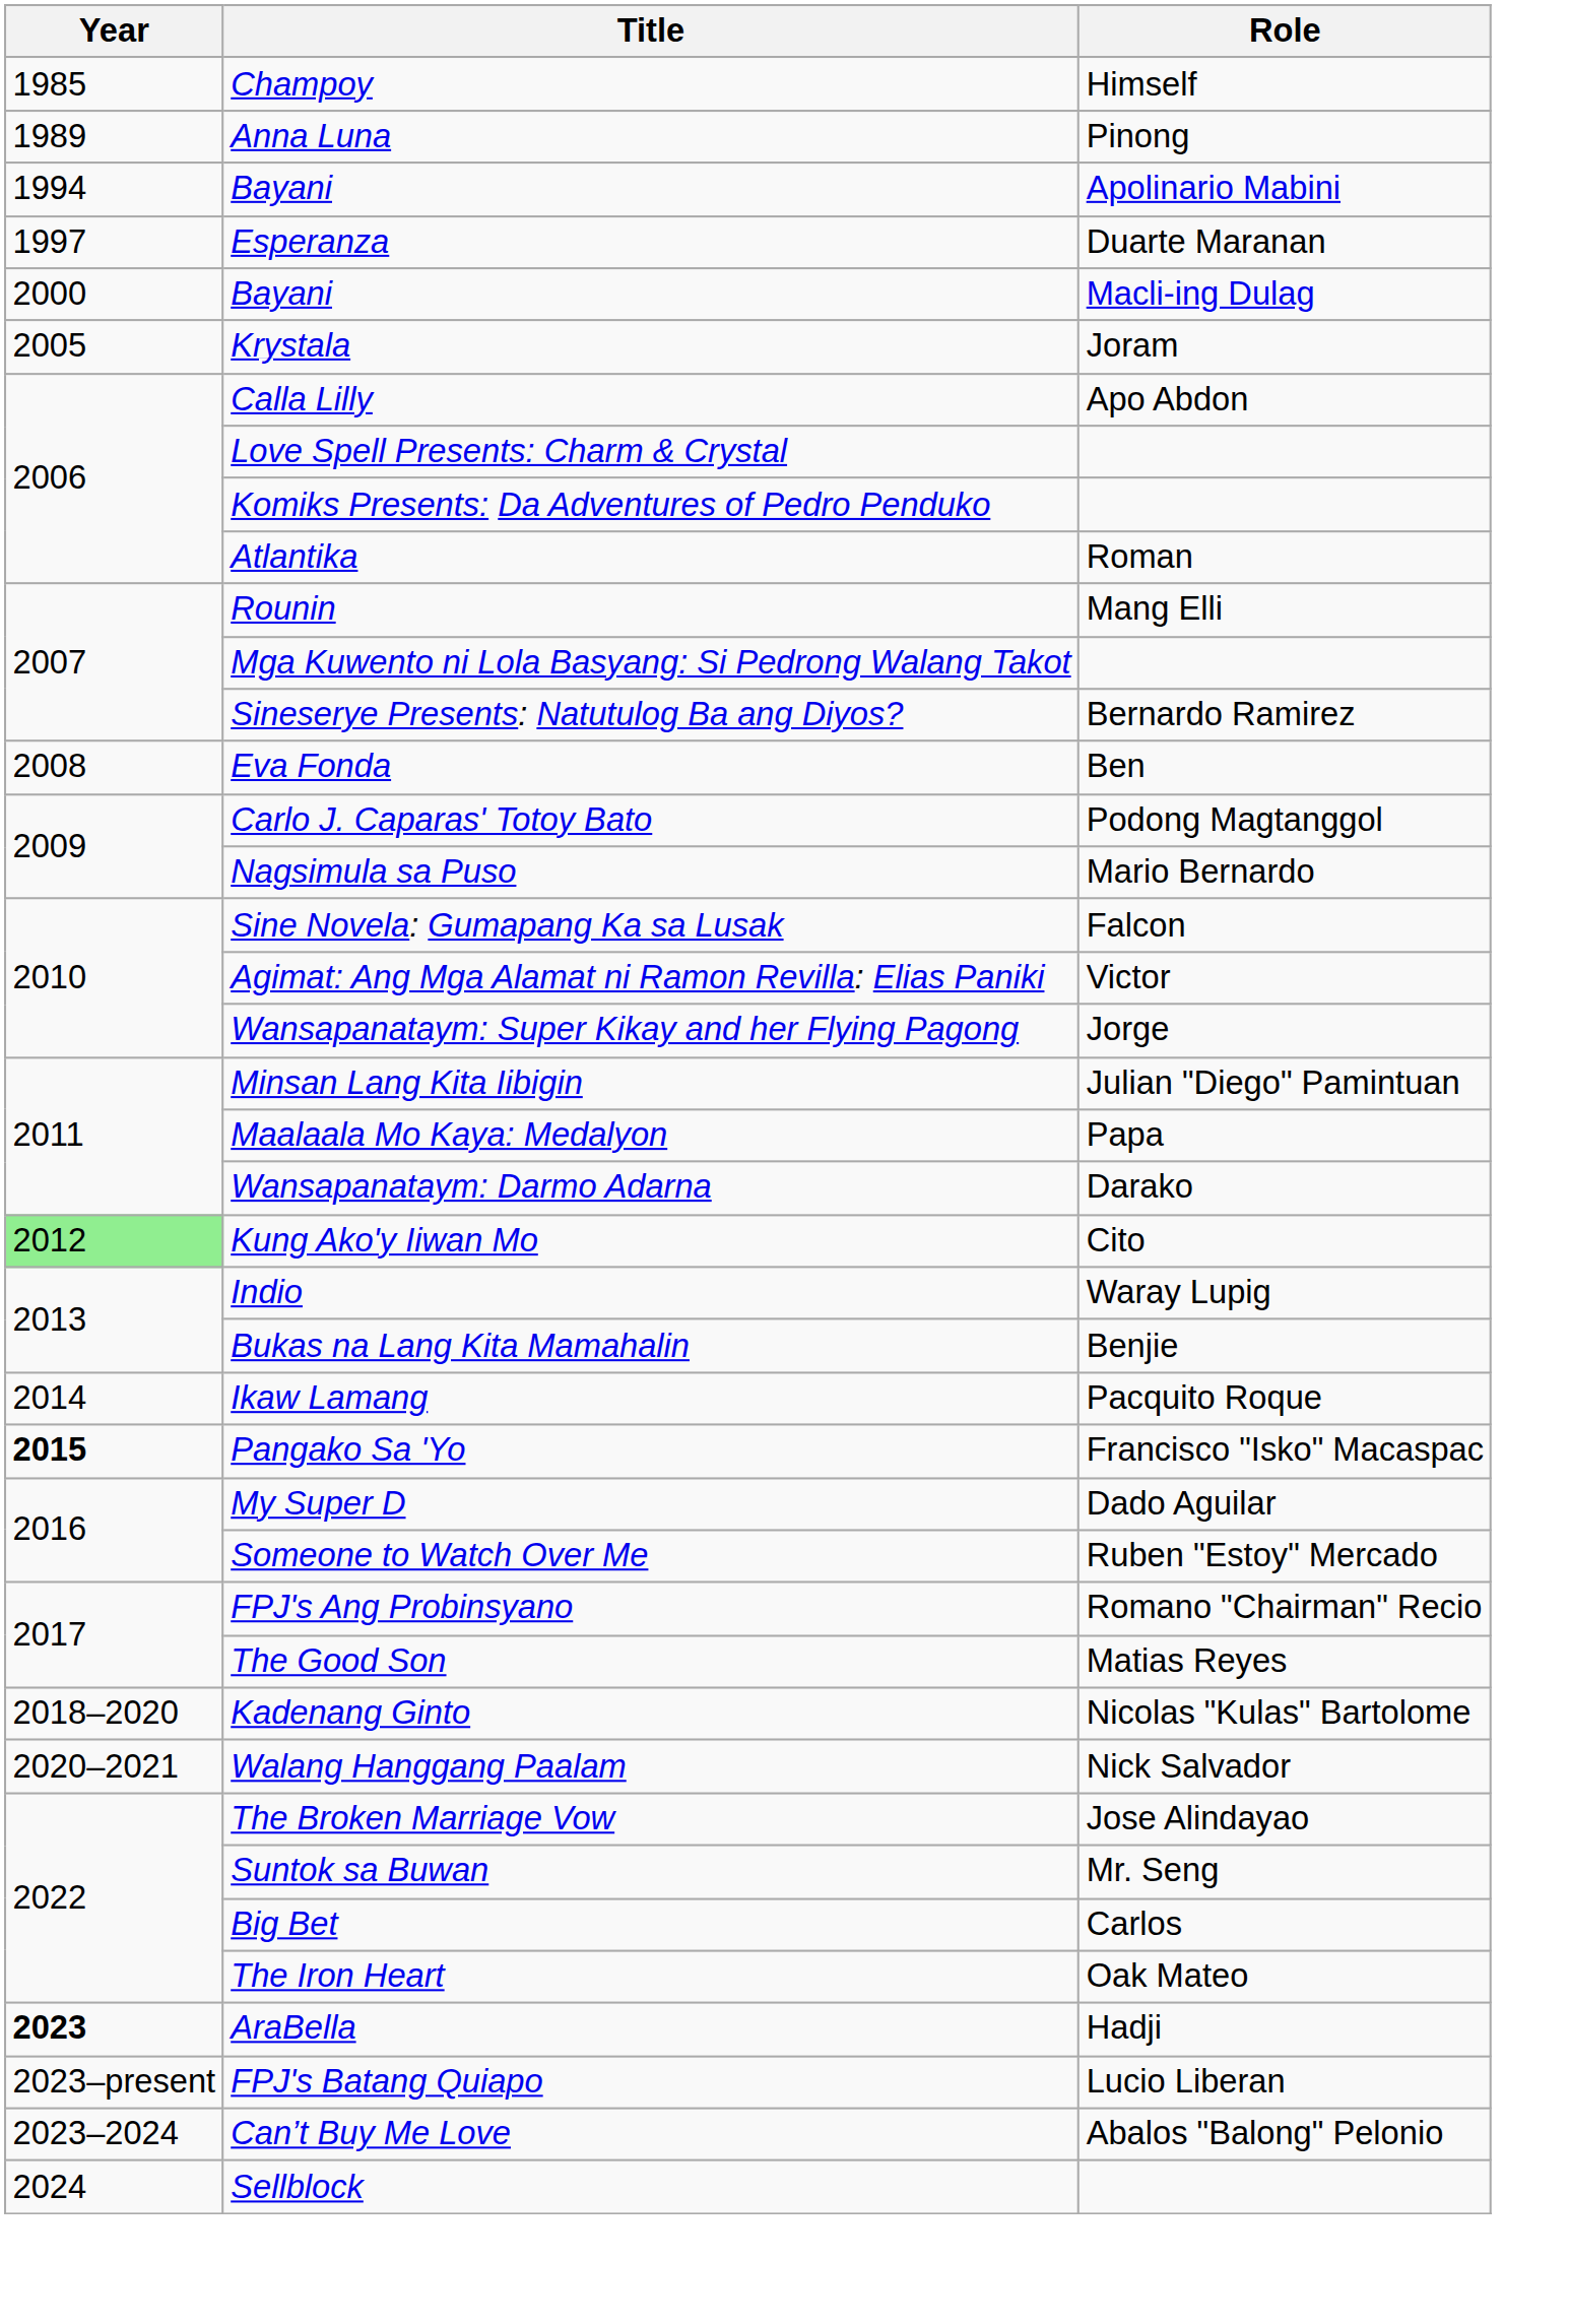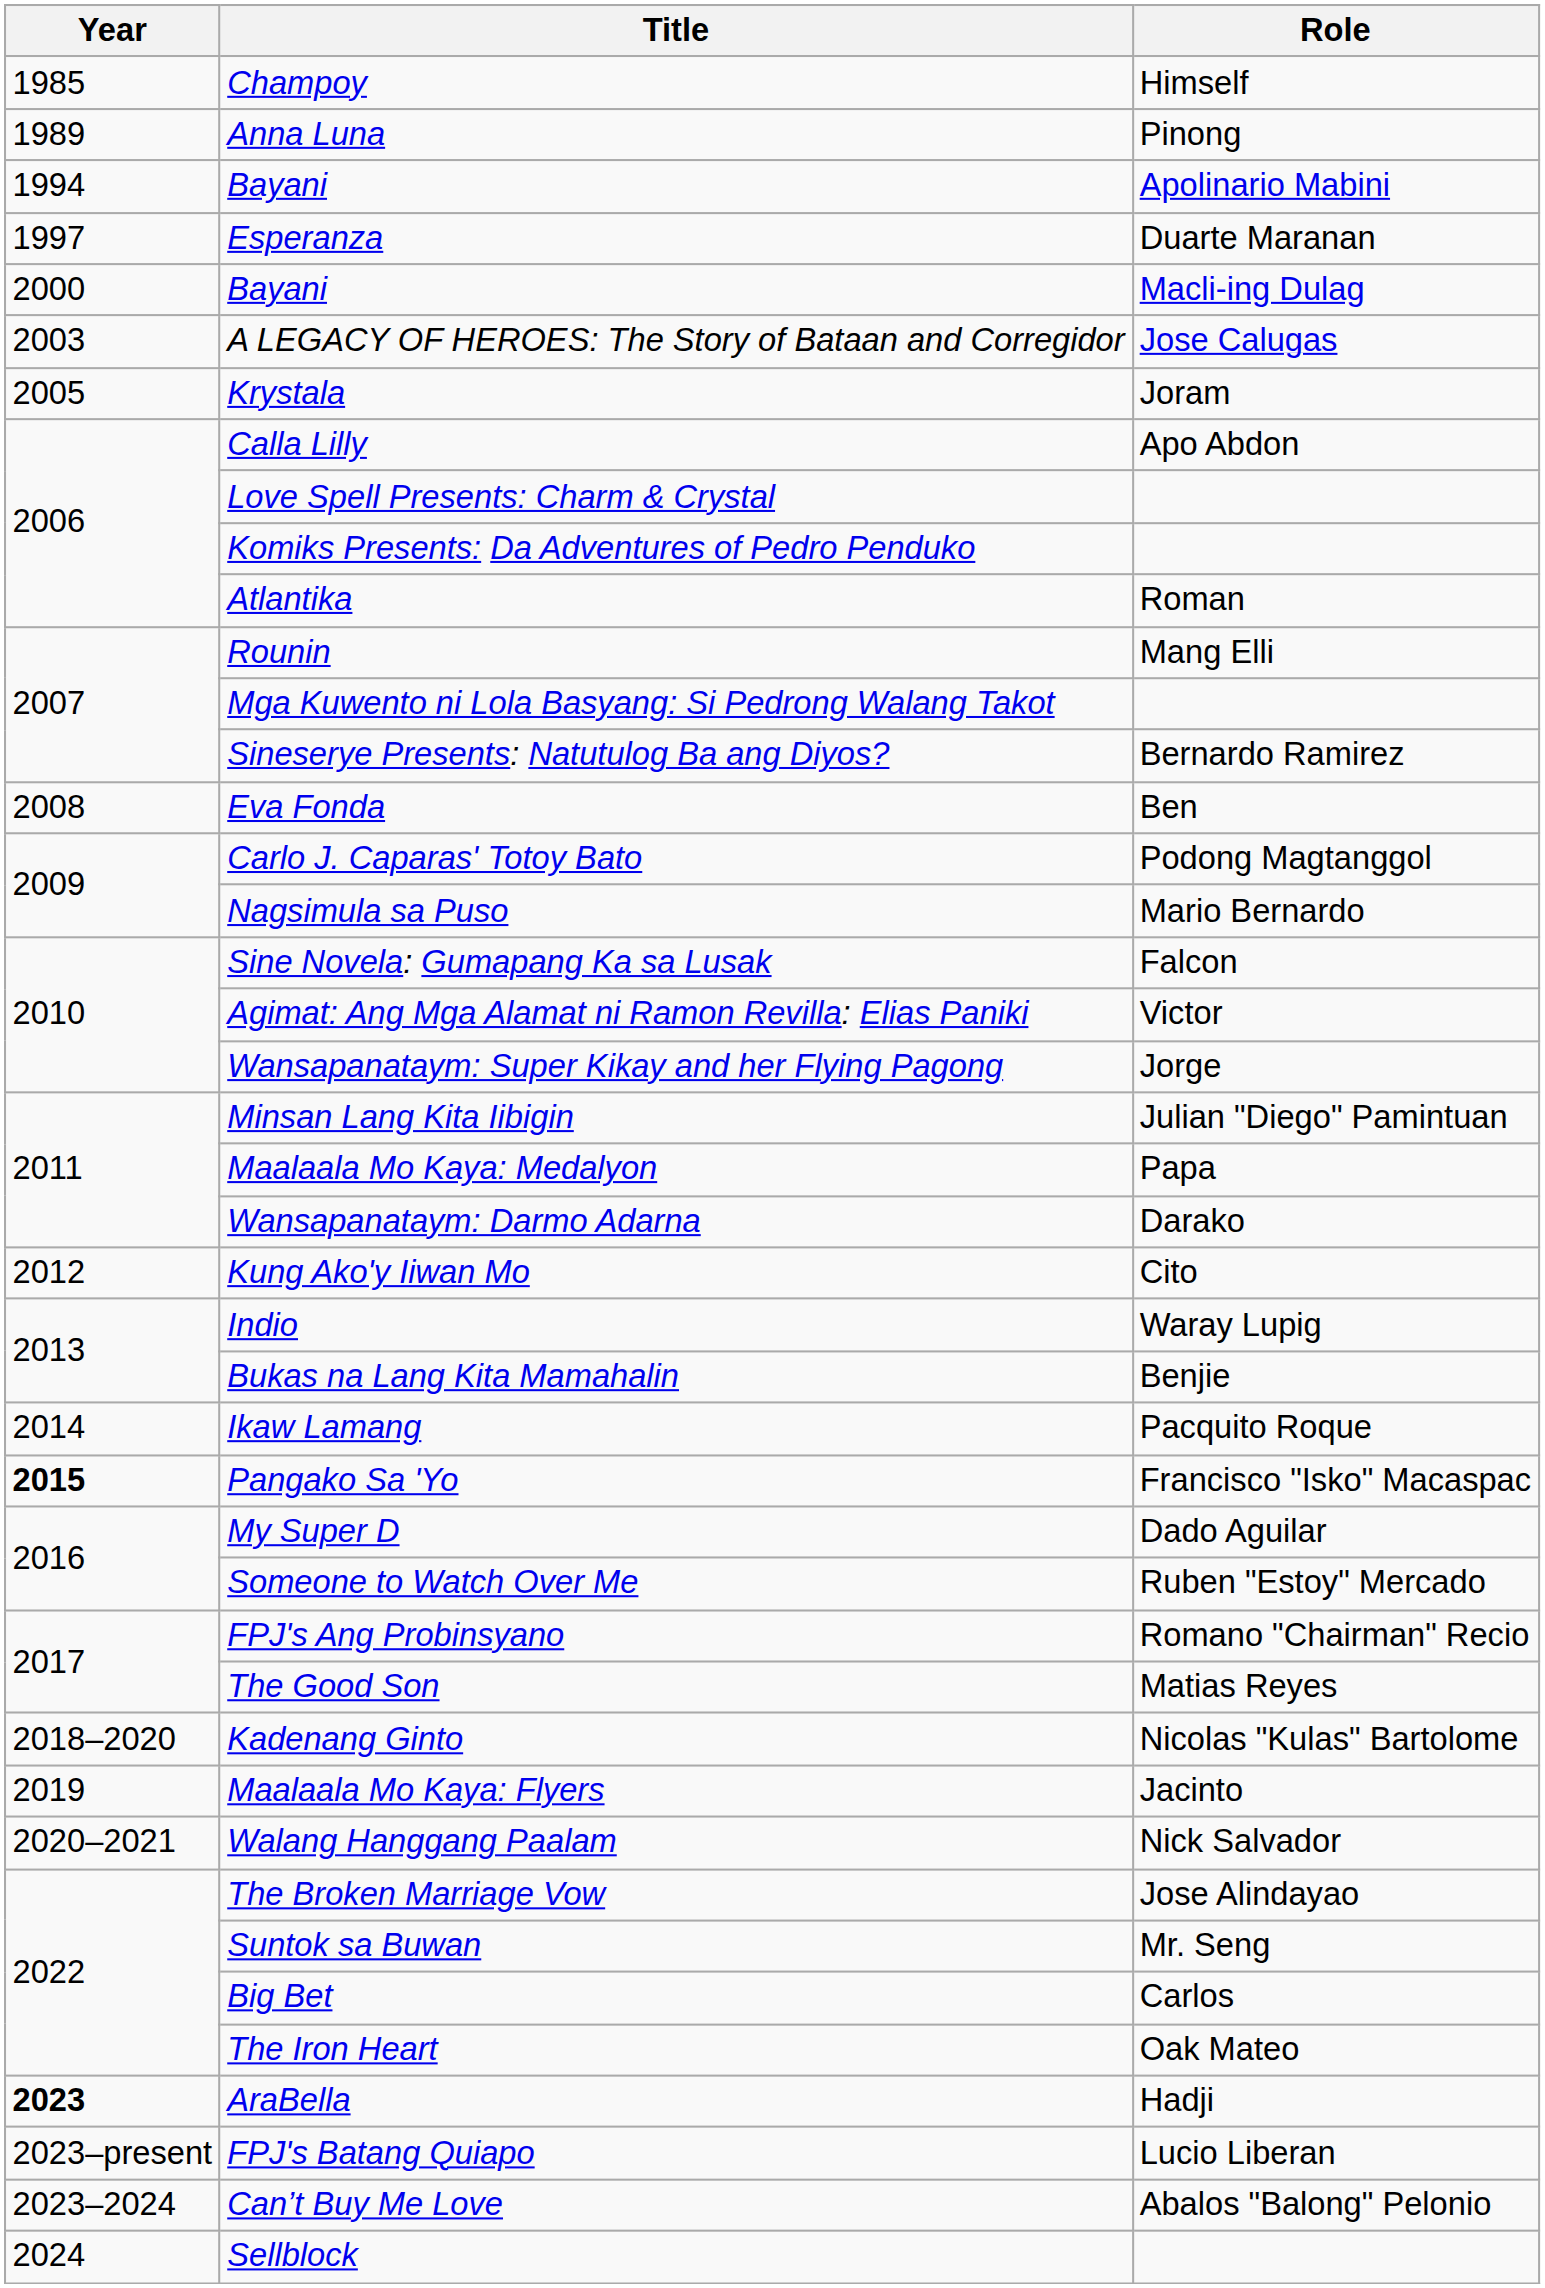 <table class="wikitable">
 <tr>
 <th>Year</th>
 <th>Title</th>
 <th>Role</th>
 </tr>
 <tr>
 <td>1985</td>
 <td><em><a href='#'>Champoy</a></em></td>
 <td>Himself</td>
 </tr>
 <tr>
 <td>1989</td>
 <td><em><a href='#'>Anna Luna</a></em></td>
 <td>Pinong</td>
 </tr>
 <tr>
 <td>1994</td>
 <td><em><a href='#'>Bayani</a></em></td>
 <td><a href='#'>Apolinario Mabini</a></td>
 </tr>
 <tr>
 <td>1997</td>
 <td><em><a href='#'>Esperanza</a></em></td>
 <td>Duarte Maranan</td>
 </tr>
 <tr>
 <td>2000</td>
 <td><em><a href='#'>Bayani</a></em></td>
 <td><a href='#'>Macli-ing Dulag</a></td>
+</tr>
+<tr>
+<td>2003</td>
+<td><em>A LEGACY OF HEROES: The Story of Bataan and Corregidor</em></td>
+<td><a href='#'>Jose Calugas</a></td>
 </tr>
 <tr>
 <td>2005</td>
 <td><em><a href='#'>Krystala</a></em></td>
 <td>Joram</td>
 </tr>
 <tr>
 <td rowspan="4">2006</td>
 <td><em><a href='#'>Calla Lilly</a></em></td>
 <td>Apo Abdon</td>
 </tr>
 <tr>
 <td><em><a href='#'>Love Spell Presents: Charm & Crystal</a></em></td>
 <td></td>
 </tr>
 <tr>
 <td><em><a href='#'>Komiks Presents:</a> <a href='#'>Da Adventures of Pedro Penduko</a></em></td>
 <td></td>
 </tr>
 <tr>
 <td><em><a href='#'>Atlantika</a></em></td>
 <td>Roman</td>
 </tr>
 <tr>
 <td rowspan="3">2007</td>
 <td><em><a href='#'>Rounin</a></em></td>
 <td>Mang Elli</td>
 </tr>
 <tr>
 <td><em><a href='#'>Mga Kuwento ni Lola Basyang: Si Pedrong Walang Takot</a></em></td>
 <td></td>
 </tr>
 <tr>
 <td><em><a href='#'>Sineserye Presents</a>: <a href='#'>Natutulog Ba ang Diyos?</a></em></td>
 <td>Bernardo Ramirez</td>
 </tr>
 <tr>
 <td>2008</td>
 <td><em><a href='#'>Eva Fonda</a></em></td>
 <td>Ben</td>
 </tr>
 <tr>
 <td rowspan="2">2009</td>
 <td><em><a href='#'>Carlo J. Caparas' Totoy Bato</a></em></td>
 <td>Podong Magtanggol</td>
 </tr>
 <tr>
 <td><em><a href='#'>Nagsimula sa Puso</a></em></td>
 <td>Mario Bernardo</td>
 </tr>
 <tr>
 <td rowspan="3">2010</td>
 <td><em><a href='#'>Sine Novela</a>: <a href='#'>Gumapang Ka sa Lusak</a></em></td>
 <td>Falcon</td>
 </tr>
 <tr>
 <td><em><a href='#'>Agimat: Ang Mga Alamat ni Ramon Revilla</a>: <a href='#'>Elias Paniki</a></em></td>
 <td>Victor</td>
 </tr>
 <tr>
 <td><em><a href='#'>Wansapanataym: Super Kikay and her Flying Pagong</a></em></td>
 <td>Jorge</td>
 </tr>
 <tr>
 <td rowspan="3">2011</td>
 <td><em><a href='#'>Minsan Lang Kita Iibigin</a></em></td>
 <td>Julian "Diego" Pamintuan</td>
 </tr>
 <tr>
 <td><em><a href='#'>Maalaala Mo Kaya: Medalyon</a></em></td>
 <td>Papa</td>
 </tr>
 <tr>
 <td><em><a href='#'>Wansapanataym: Darmo Adarna</a></em></td>
 <td>Darako</td>
 </tr>
 <tr>
-<td style="background: lightgreen;">2012</td>
+<td>2012</td>
 <td><em><a href='#'>Kung Ako'y Iiwan Mo</a></em></td>
 <td>Cito</td>
 </tr>
 <tr>
 <td rowspan="2">2013</td>
 <td><em><a href='#'>Indio</a></em></td>
 <td>Waray Lupig</td>
 </tr>
 <tr>
 <td><em><a href='#'>Bukas na Lang Kita Mamahalin</a></em></td>
 <td>Benjie</td>
 </tr>
 <tr>
 <td>2014</td>
 <td><em><a href='#'>Ikaw Lamang</a></em></td>
 <td>Pacquito Roque</td>
 </tr>
 <tr>
 <td><strong>2015</strong></td>
 <td><em><a href='#'>Pangako Sa 'Yo</a></em></td>
 <td>Francisco "Isko" Macaspac</td>
 </tr>
 <tr>
 <td rowspan="2">2016</td>
 <td><em><a href='#'>My Super D</a></em></td>
 <td>Dado Aguilar</td>
 </tr>
 <tr>
 <td><em><a href='#'>Someone to Watch Over Me</a></em></td>
 <td>Ruben "Estoy" Mercado</td>
 </tr>
 <tr>
 <td rowspan="2">2017</td>
 <td><em><a href='#'>FPJ's Ang Probinsyano</a></em></td>
 <td>Romano "Chairman" Recio</td>
 </tr>
 <tr>
 <td><em><a href='#'>The Good Son</a></em></td>
 <td>Matias Reyes</td>
 </tr>
 <tr>
 <td>2018–2020</td>
 <td><em><a href='#'>Kadenang Ginto</a></em></td>
 <td>Nicolas "Kulas" Bartolome</td>
 </tr>
 <tr>
+<td>2019</td>
+<td><em><a href='#'>Maalaala Mo Kaya: Flyers</a></em></td>
+<td>Jacinto</td>
+</tr>
+<tr>
 <td>2020–2021</td>
 <td><em><a href='#'>Walang Hanggang Paalam</a></em></td>
 <td>Nick Salvador</td>
 </tr>
 <tr>
 <td rowspan="4">2022</td>
 <td><em><a href='#'>The Broken Marriage Vow</a></em></td>
 <td>Jose Alindayao</td>
 </tr>
 <tr>
 <td><em><a href='#'>Suntok sa Buwan</a></em></td>
 <td>Mr. Seng</td>
 </tr>
 <tr>
 <td><em><a href='#'>Big Bet</a></em></td>
 <td>Carlos</td>
 </tr>
 <tr>
 <td><em><a href='#'>The Iron Heart</a></em></td>
 <td>Oak Mateo</td>
 </tr>
 <tr>
 <td><strong>2023</strong></td>
 <td><em><a href='#'>AraBella</a></em></td>
 <td>Hadji</td>
 </tr>
 <tr>
 <td>2023–present</td>
 <td><em><a href='#'>FPJ's Batang Quiapo</a></em></td>
 <td>Lucio Liberan</td>
 </tr>
 <tr>
 <td>2023–2024</td>
 <td><em><a href='#'>Can’t Buy Me Love</a></em></td>
 <td>Abalos "Balong" Pelonio</td>
 </tr>
 <tr>
 <td>2024</td>
 <td><em><a href='#'>Sellblock</a></em></td>
 <td></td>
 </tr>
 <tr>
 </tr>
 </table>
